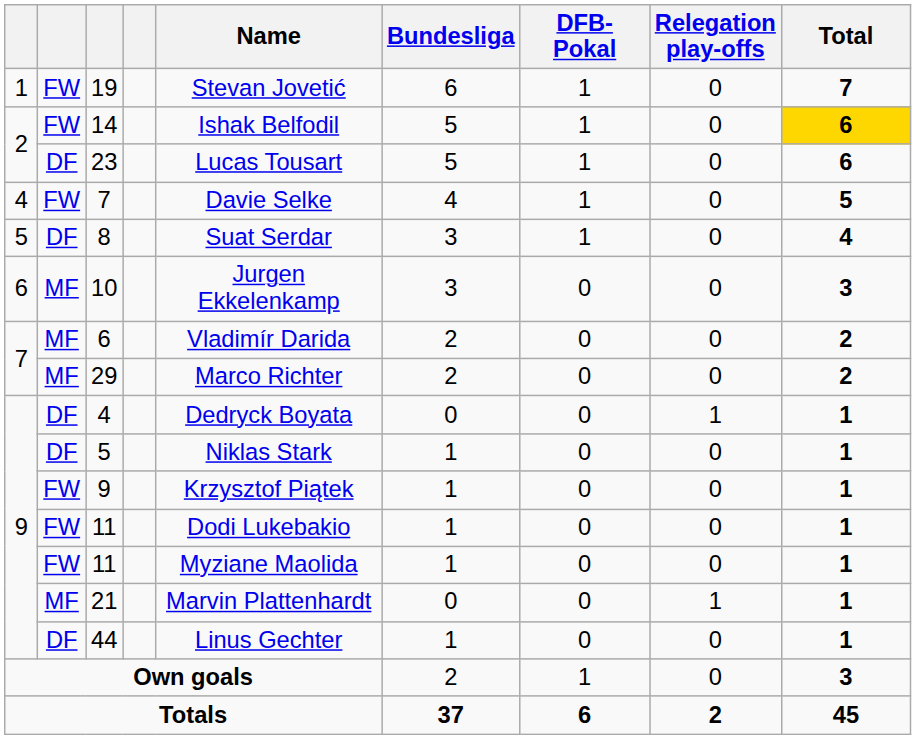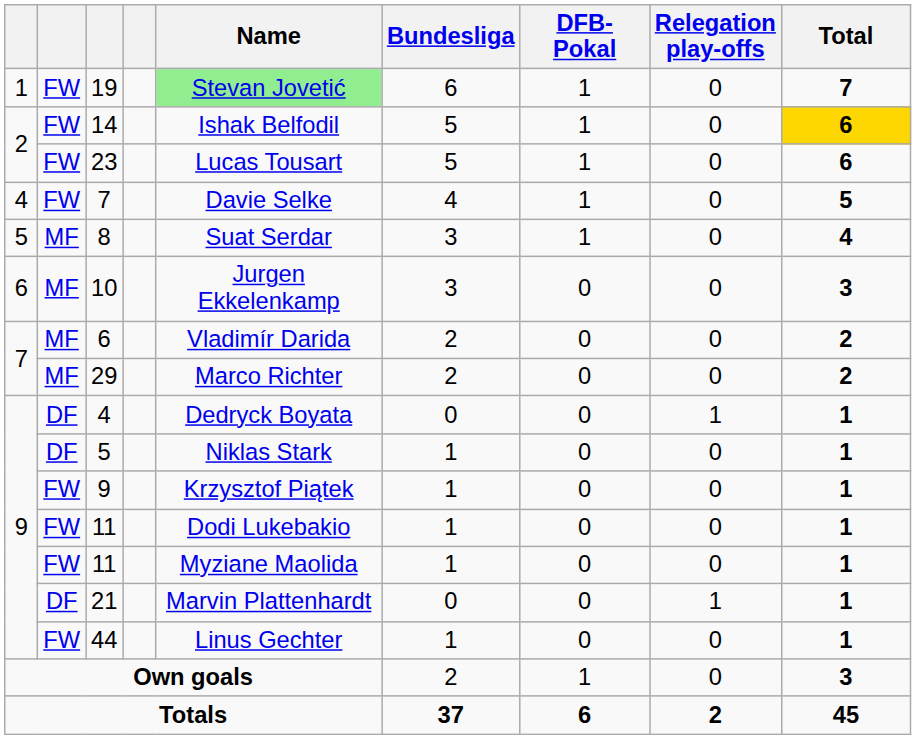 <table class="wikitable" style="text-align:center">
 <tr>
 <th width=15></th>
 <th width=15></th>
 <th width=15></th>
 <th width=15></th>
 <th width=145>Name</th>
 <th width=80><strong><a href='#'>Bundesliga</a></strong></th>
 <th width=80><strong><a href='#'>DFB-Pokal</a></strong></th>
 <th width=80><strong><a href='#'>Relegation play-offs</a></strong></th>
 <th width=80>Total</th>
 </tr>
 <tr>
 <td rowspan=1>1</td>
 <td><a href='#'>FW</a></td>
 <td>19</td>
 <td></td>
-<td><a href='#'>Stevan Jovetić</a></td>
+<td style="background: lightgreen;"><a href='#'>Stevan Jovetić</a></td>
 <td>6</td>
 <td>1</td>
 <td>0</td>
 <td><strong>7</strong></td>
 </tr>
 <tr>
 <td rowspan=2>2</td>
 <td><a href='#'>FW</a></td>
 <td>14</td>
 <td></td>
 <td><a href='#'>Ishak Belfodil</a></td>
 <td>5</td>
 <td>1</td>
 <td>0</td>
 <td style="background: gold;"><strong>6</strong></td>
 </tr>
 <tr>
-<td><a href='#'>DF</a></td>
+<td><a href='#'>FW</a></td>
 <td>23</td>
 <td></td>
 <td><a href='#'>Lucas Tousart</a></td>
 <td>5</td>
 <td>1</td>
 <td>0</td>
 <td><strong>6</strong></td>
 </tr>
 <tr>
 <td rowspan=1>4</td>
 <td><a href='#'>FW</a></td>
 <td>7</td>
 <td></td>
 <td><a href='#'>Davie Selke</a></td>
 <td>4</td>
 <td>1</td>
 <td>0</td>
 <td><strong>5</strong></td>
 </tr>
 <tr>
 <td rowspan=1>5</td>
-<td><a href='#'>DF</a></td>
+<td><a href='#'>MF</a></td>
 <td>8</td>
 <td></td>
 <td><a href='#'>Suat Serdar</a></td>
 <td>3</td>
 <td>1</td>
 <td>0</td>
 <td><strong>4</strong></td>
 </tr>
 <tr>
 <td rowspan=1>6</td>
 <td><a href='#'>MF</a></td>
 <td>10</td>
 <td></td>
 <td><a href='#'>Jurgen Ekkelenkamp</a></td>
 <td>3</td>
 <td>0</td>
 <td>0</td>
 <td><strong>3</strong></td>
 </tr>
 <tr>
 <td rowspan=2>7</td>
 <td><a href='#'>MF</a></td>
 <td>6</td>
 <td></td>
 <td><a href='#'>Vladimír Darida</a></td>
 <td>2</td>
 <td>0</td>
 <td>0</td>
 <td><strong>2</strong></td>
 </tr>
 <tr>
 <td><a href='#'>MF</a></td>
 <td>29</td>
 <td></td>
 <td><a href='#'>Marco Richter</a></td>
 <td>2</td>
 <td>0</td>
 <td>0</td>
 <td><strong>2</strong></td>
 </tr>
 <tr>
 <td rowspan=7>9</td>
 <td><a href='#'>DF</a></td>
 <td>4</td>
 <td></td>
 <td><a href='#'>Dedryck Boyata</a></td>
 <td>0</td>
 <td>0</td>
 <td>1</td>
 <td><strong>1</strong></td>
 </tr>
 <tr>
 <td><a href='#'>DF</a></td>
 <td>5</td>
 <td></td>
 <td><a href='#'>Niklas Stark</a></td>
 <td>1</td>
 <td>0</td>
 <td>0</td>
 <td><strong>1</strong></td>
 </tr>
 <tr>
 <td><a href='#'>FW</a></td>
 <td>9</td>
 <td></td>
 <td><a href='#'>Krzysztof Piątek</a></td>
 <td>1</td>
 <td>0</td>
 <td>0</td>
 <td><strong>1</strong></td>
 </tr>
 <tr>
 <td><a href='#'>FW</a></td>
 <td>11</td>
 <td></td>
 <td><a href='#'>Dodi Lukebakio</a></td>
 <td>1</td>
 <td>0</td>
 <td>0</td>
 <td><strong>1</strong></td>
 </tr>
 <tr>
 <td><a href='#'>FW</a></td>
 <td>11</td>
 <td></td>
 <td><a href='#'>Myziane Maolida</a></td>
 <td>1</td>
 <td>0</td>
 <td>0</td>
 <td><strong>1</strong></td>
 </tr>
 <tr>
-<td><a href='#'>MF</a></td>
+<td><a href='#'>DF</a></td>
 <td>21</td>
 <td></td>
 <td><a href='#'>Marvin Plattenhardt</a></td>
 <td>0</td>
 <td>0</td>
 <td>1</td>
 <td><strong>1</strong></td>
 </tr>
 <tr>
-<td><a href='#'>DF</a></td>
+<td><a href='#'>FW</a></td>
 <td>44</td>
 <td></td>
 <td><a href='#'>Linus Gechter</a></td>
 <td>1</td>
 <td>0</td>
 <td>0</td>
 <td><strong>1</strong></td>
 </tr>
 <tr>
 <td colspan=5><strong>Own goals</strong></td>
 <td>2</td>
 <td>1</td>
 <td>0</td>
 <td><strong>3</strong></td>
 </tr>
 <tr>
 <td colspan=5><strong>Totals</strong></td>
 <td><strong>37</strong></td>
 <td><strong>6</strong></td>
 <td><strong>2</strong></td>
 <td><strong>45</strong></td>
 </tr>
 </table>
